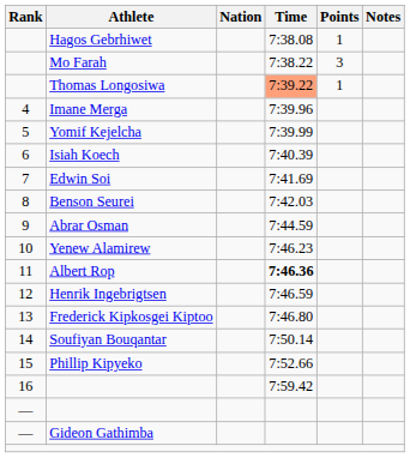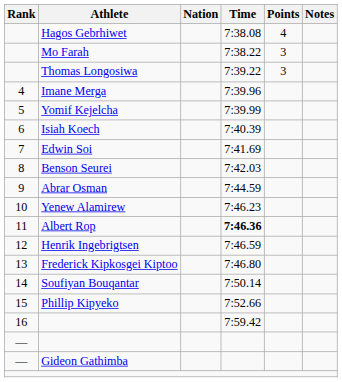 <table class="wikitable mw-datatable sortable" style="text-align:center;">
 <tr>
 <th>Rank</th>
 <th>Athlete</th>
 <th>Nation</th>
 <th>Time</th>
 <th>Points</th>
 <th>Notes</th>
 </tr>
 <tr>
 <td></td>
 <td align=left><a href='#'>Hagos Gebrhiwet</a></td>
 <td align=left></td>
 <td>7:38.08</td>
-<td>1</td>
+<td>4</td>
 <td></td>
 </tr>
 <tr>
 <td></td>
 <td align=left><a href='#'>Mo Farah</a></td>
 <td align=left></td>
 <td>7:38.22</td>
 <td>3</td>
 <td></td>
 </tr>
 <tr>
 <td></td>
 <td align=left><a href='#'>Thomas Longosiwa</a></td>
 <td align=left></td>
-<td style="background: lightsalmon;">7:39.22</td>
-<td>1</td>
+<td>7:39.22</td>
+<td>3</td>
 <td></td>
 </tr>
 <tr>
 <td>4</td>
 <td align=left><a href='#'>Imane Merga</a></td>
 <td align=left></td>
 <td>7:39.96</td>
 <td></td>
 <td></td>
 </tr>
 <tr>
 <td>5</td>
 <td align=left><a href='#'>Yomif Kejelcha</a></td>
 <td align=left></td>
 <td>7:39.99</td>
 <td></td>
 <td></td>
 </tr>
 <tr>
 <td>6</td>
 <td align=left><a href='#'>Isiah Koech</a></td>
 <td align=left></td>
 <td>7:40.39</td>
 <td></td>
 <td></td>
 </tr>
 <tr>
 <td>7</td>
 <td align=left><a href='#'>Edwin Soi</a></td>
 <td align=left></td>
 <td>7:41.69</td>
 <td></td>
 <td></td>
 </tr>
 <tr>
 <td>8</td>
 <td align=left><a href='#'>Benson Seurei</a></td>
 <td align=left></td>
 <td>7:42.03</td>
 <td></td>
 <td></td>
 </tr>
 <tr>
 <td>9</td>
 <td align=left><a href='#'>Abrar Osman</a></td>
 <td align=left></td>
 <td>7:44.59</td>
 <td></td>
 <td></td>
 </tr>
 <tr>
 <td>10</td>
 <td align=left><a href='#'>Yenew Alamirew</a></td>
 <td align=left></td>
 <td>7:46.23</td>
 <td></td>
 <td></td>
 </tr>
 <tr>
 <td>11</td>
 <td align=left><a href='#'>Albert Rop</a></td>
 <td align=left></td>
 <td><strong>7:46.36</strong></td>
 <td></td>
 <td></td>
 </tr>
 <tr>
 <td>12</td>
 <td align=left><a href='#'>Henrik Ingebrigtsen</a></td>
 <td align=left></td>
 <td>7:46.59</td>
 <td></td>
 <td></td>
 </tr>
 <tr>
 <td>13</td>
 <td align=left><a href='#'>Frederick Kipkosgei Kiptoo</a></td>
 <td align=left></td>
 <td>7:46.80</td>
 <td></td>
 <td></td>
 </tr>
 <tr>
 <td>14</td>
 <td align=left><a href='#'>Soufiyan Bouqantar</a></td>
 <td align=left></td>
 <td>7:50.14</td>
 <td></td>
 <td></td>
 </tr>
 <tr>
 <td>15</td>
 <td align=left><a href='#'>Phillip Kipyeko</a></td>
 <td align=left></td>
 <td>7:52.66</td>
 <td></td>
 <td></td>
 </tr>
 <tr>
 <td>16</td>
 <td align=left></td>
 <td align=left></td>
 <td>7:59.42</td>
 <td></td>
 <td></td>
 </tr>
 <tr>
 <td>—</td>
 <td align=left></td>
 <td align=left></td>
 <td></td>
 <td></td>
 <td></td>
 </tr>
 <tr>
 <td>—</td>
 <td align=left><a href='#'>Gideon Gathimba</a></td>
 <td align=left></td>
 <td></td>
 <td></td>
 <td></td>
 </tr>
 <tr class="sortbottom">
 <td colspan=6></td>
 </tr>
 </table>
